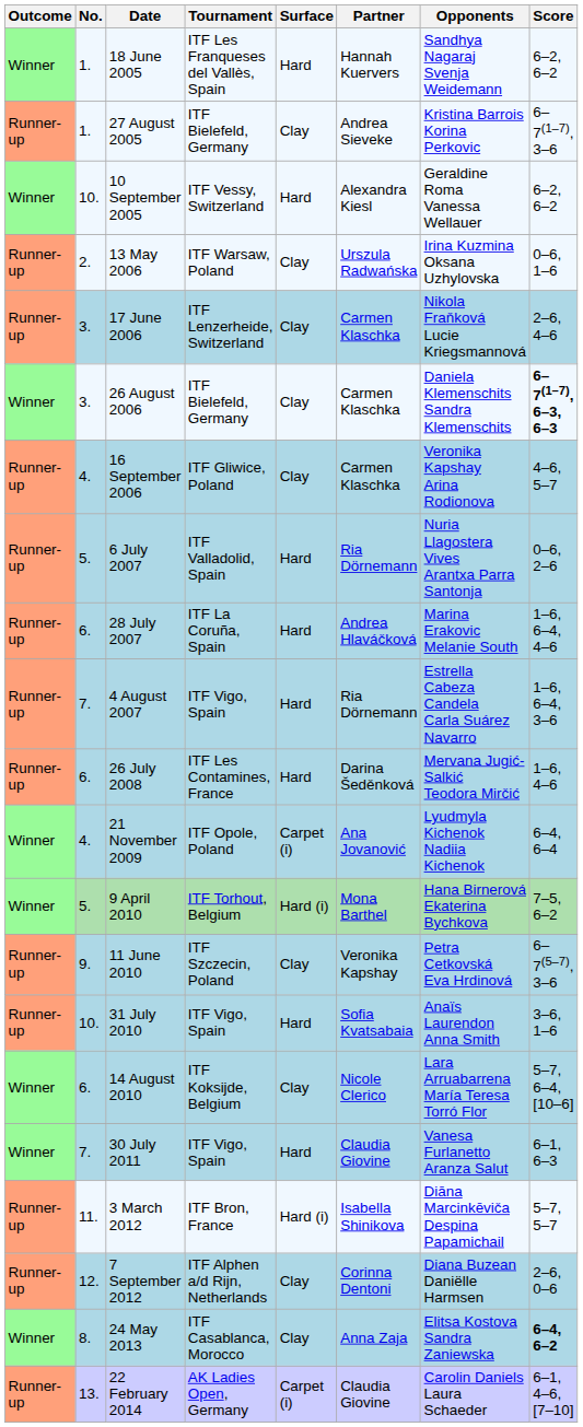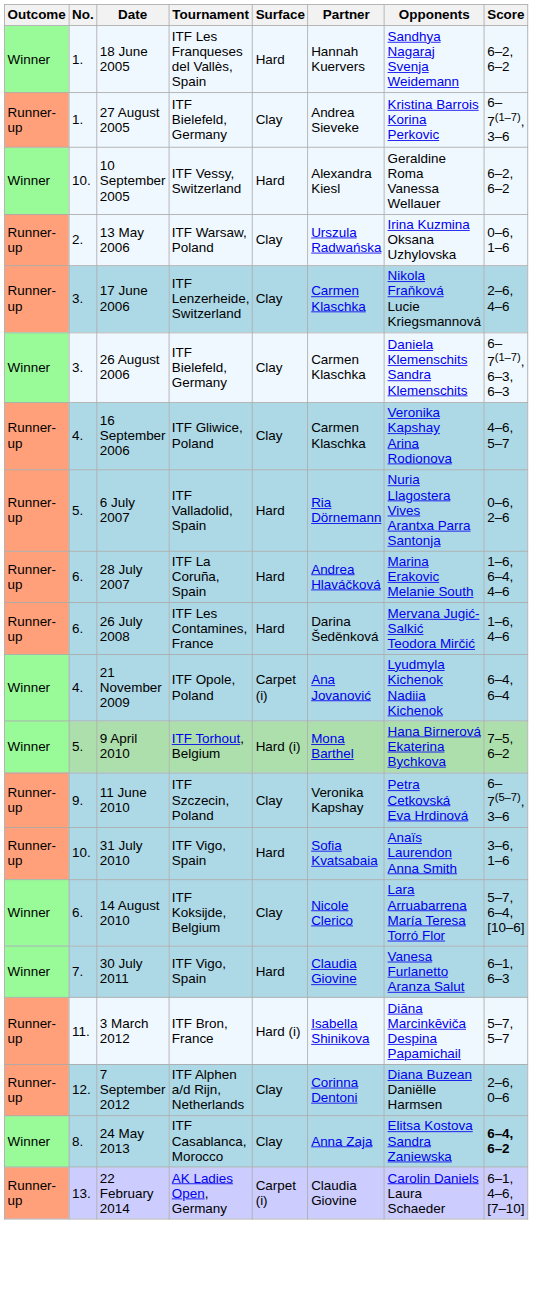 <table class="sortable wikitable">
 <tr>
 <th>Outcome</th>
 <th>No.</th>
 <th>Date</th>
 <th>Tournament</th>
 <th>Surface</th>
 <th>Partner</th>
 <th>Opponents</th>
 <th class="unsortable">Score</th>
 </tr>
 <tr style="background:#f0f8ff;">
 <td style="background:#98fb98;">Winner</td>
 <td>1.</td>
 <td>18 June 2005</td>
 <td>ITF Les Franqueses del Vallès, <br>Spain</td>
 <td>Hard</td>
 <td> Hannah Kuervers</td>
 <td> <a href='#'>Sandhya Nagaraj</a> <br>  <a href='#'>Svenja Weidemann</a></td>
 <td>6–2, 6–2</td>
 </tr>
 <tr style="background:#f0f8ff;">
 <td style="background:#ffa07a;">Runner-up</td>
 <td>1.</td>
 <td>27 August 2005</td>
 <td>ITF Bielefeld, Germany</td>
 <td>Clay</td>
 <td> Andrea Sieveke</td>
 <td> <a href='#'>Kristina Barrois</a> <br>  <a href='#'>Korina Perkovic</a></td>
 <td>6–7<sup>(1–7)</sup>, 3–6</td>
 </tr>
 <tr style="background:#f0f8ff;">
 <td style="background:#98fb98;">Winner</td>
 <td>10.</td>
 <td>10 September 2005</td>
 <td>ITF Vessy, Switzerland</td>
 <td>Hard</td>
 <td> Alexandra Kiesl</td>
 <td> Geraldine Roma <br>  Vanessa Wellauer</td>
 <td>6–2, 6–2</td>
 </tr>
 <tr style="background:#f0f8ff;">
 <td style="background:#ffa07a;">Runner-up</td>
 <td>2.</td>
 <td>13 May 2006</td>
 <td>ITF Warsaw, Poland</td>
 <td>Clay</td>
 <td> <a href='#'>Urszula Radwańska</a></td>
 <td> <a href='#'>Irina Kuzmina</a> <br>  Oksana Uzhylovska</td>
 <td>0–6, 1–6</td>
 </tr>
 <tr style="background:lightblue;">
 <td style="background:#ffa07a;">Runner-up</td>
 <td>3.</td>
 <td>17 June 2006</td>
 <td>ITF Lenzerheide, Switzerland</td>
 <td>Clay</td>
 <td> <a href='#'>Carmen Klaschka</a></td>
 <td> <a href='#'>Nikola Fraňková</a> <br>  Lucie Kriegsmannová</td>
 <td>2–6, 4–6</td>
 </tr>
 <tr style="background:#f0f8ff;">
 <td style="background:#98fb98;">Winner</td>
 <td>3.</td>
 <td>26 August 2006</td>
 <td>ITF Bielefeld, Germany</td>
 <td>Clay</td>
 <td> Carmen Klaschka</td>
 <td> <a href='#'>Daniela Klemenschits</a> <br>  <a href='#'>Sandra Klemenschits</a></td>
-<td><strong>6–7<sup>(1–7)</sup>, 6–3, 6–3</strong></td>
+<td>6–7<sup>(1–7)</sup>, 6–3, 6–3</td>
 </tr>
 <tr style="background:lightblue;">
 <td style="background:#ffa07a;">Runner-up</td>
 <td>4.</td>
 <td>16 September 2006</td>
 <td>ITF Gliwice, Poland</td>
 <td>Clay</td>
 <td> Carmen Klaschka</td>
 <td> <a href='#'>Veronika Kapshay</a> <br>  <a href='#'>Arina Rodionova</a></td>
 <td>4–6, 5–7</td>
 </tr>
 <tr style="background:lightblue;">
 <td style="background:#ffa07a;">Runner-up</td>
 <td>5.</td>
 <td>6 July 2007</td>
 <td>ITF Valladolid, Spain</td>
 <td>Hard</td>
 <td> <a href='#'>Ria Dörnemann</a></td>
 <td> <a href='#'>Nuria Llagostera Vives</a> <br>  <a href='#'>Arantxa Parra Santonja</a></td>
 <td>0–6, 2–6</td>
 </tr>
 <tr style="background:lightblue;">
 <td style="background:#ffa07a;">Runner-up</td>
 <td>6.</td>
 <td>28 July 2007</td>
 <td>ITF La Coruña, Spain</td>
 <td>Hard</td>
 <td> <a href='#'>Andrea Hlaváčková</a></td>
 <td> <a href='#'>Marina Erakovic</a> <br>  <a href='#'>Melanie South</a></td>
 <td>1–6, 6–4, 4–6</td>
-</tr>
-<tr style="background:lightblue;">
-<td style="background:#ffa07a;">Runner-up</td>
-<td>7.</td>
-<td>4 August 2007</td>
-<td>ITF Vigo, Spain</td>
-<td>Hard</td>
-<td> Ria Dörnemann</td>
-<td> <a href='#'>Estrella Cabeza Candela</a> <br>  <a href='#'>Carla Suárez Navarro</a></td>
-<td>1–6, 6–4, 3–6</td>
 </tr>
 <tr style="background:lightblue;">
 <td style="background:#ffa07a;">Runner-up</td>
 <td>6.</td>
 <td>26 July 2008</td>
 <td>ITF Les Contamines, France</td>
 <td>Hard</td>
 <td> Darina Šeděnková</td>
 <td> <a href='#'>Mervana Jugić-Salkić</a> <br>  <a href='#'>Teodora Mirčić</a></td>
 <td>1–6, 4–6</td>
 </tr>
 <tr style="background:lightblue;">
 <td style="background:#98fb98;">Winner</td>
 <td>4.</td>
 <td>21 November 2009</td>
 <td>ITF Opole, Poland</td>
 <td>Carpet (i)</td>
 <td> <a href='#'>Ana Jovanović</a></td>
 <td> <a href='#'>Lyudmyla Kichenok</a> <br>  <a href='#'>Nadiia Kichenok</a></td>
 <td>6–4, 6–4</td>
 </tr>
 <tr style="background:#addfad;">
 <td style="background:#98fb98;">Winner</td>
 <td>5.</td>
 <td>9 April 2010</td>
 <td><a href='#'>ITF Torhout</a>, Belgium</td>
 <td>Hard (i)</td>
 <td> <a href='#'>Mona Barthel</a></td>
 <td> <a href='#'>Hana Birnerová</a> <br>  <a href='#'>Ekaterina Bychkova</a></td>
 <td>7–5, 6–2</td>
 </tr>
 <tr style="background:lightblue;">
 <td style="background:#ffa07a;">Runner-up</td>
 <td>9.</td>
 <td>11 June 2010</td>
 <td>ITF Szczecin, Poland</td>
 <td>Clay</td>
 <td> Veronika Kapshay</td>
 <td> <a href='#'>Petra Cetkovská</a> <br>  <a href='#'>Eva Hrdinová</a></td>
 <td>6–7<sup>(5–7)</sup>, 3–6</td>
 </tr>
 <tr style="background:lightblue;">
 <td style="background:#ffa07a;">Runner-up</td>
 <td>10.</td>
 <td>31 July 2010</td>
 <td>ITF Vigo, Spain</td>
 <td>Hard</td>
 <td> <a href='#'>Sofia Kvatsabaia</a></td>
 <td> <a href='#'>Anaïs Laurendon</a> <br>  <a href='#'>Anna Smith</a></td>
 <td>3–6, 1–6</td>
 </tr>
 <tr style="background:lightblue;">
 <td style="background:#98fb98;">Winner</td>
 <td>6.</td>
 <td>14 August 2010</td>
 <td>ITF Koksijde, Belgium</td>
 <td>Clay</td>
 <td> <a href='#'>Nicole Clerico</a></td>
 <td> <a href='#'>Lara Arruabarrena</a> <br>  <a href='#'>María Teresa Torró Flor</a></td>
 <td>5–7, 6–4, [10–6]</td>
 </tr>
 <tr style="background:lightblue;">
 <td style="background:#98fb98;">Winner</td>
 <td>7.</td>
 <td>30 July 2011</td>
 <td>ITF Vigo, Spain</td>
 <td>Hard</td>
 <td> <a href='#'>Claudia Giovine</a></td>
 <td> <a href='#'>Vanesa Furlanetto</a> <br>  <a href='#'>Aranza Salut</a></td>
 <td>6–1, 6–3</td>
 </tr>
 <tr style="background:#f0f8ff;">
 <td style="background:#ffa07a;">Runner-up</td>
 <td>11.</td>
 <td>3 March 2012</td>
 <td>ITF Bron, France</td>
 <td>Hard (i)</td>
 <td> <a href='#'>Isabella Shinikova</a></td>
 <td> <a href='#'>Diāna Marcinkēviča</a> <br>  <a href='#'>Despina Papamichail</a></td>
 <td>5–7, 5–7</td>
 </tr>
 <tr style="background:lightblue;">
 <td style="background:#ffa07a;">Runner-up</td>
 <td>12.</td>
 <td>7 September 2012</td>
 <td>ITF Alphen a/d Rijn, Netherlands</td>
 <td>Clay</td>
 <td> <a href='#'>Corinna Dentoni</a></td>
 <td> <a href='#'>Diana Buzean</a> <br>  Daniëlle Harmsen</td>
 <td>2–6, 0–6</td>
 </tr>
 <tr style="background:lightblue;">
 <td style="background:#98fb98;">Winner</td>
 <td>8.</td>
 <td>24 May 2013</td>
 <td>ITF Casablanca, Morocco</td>
 <td>Clay</td>
 <td> <a href='#'>Anna Zaja</a></td>
 <td> <a href='#'>Elitsa Kostova</a> <br>  <a href='#'>Sandra Zaniewska</a></td>
 <td><strong>6–4, 6–2</strong></td>
 </tr>
 <tr style="background:#ccccff;">
 <td style="background:#ffa07a;">Runner-up</td>
 <td>13.</td>
 <td>22 February 2014</td>
 <td><a href='#'>AK Ladies Open</a>, Germany</td>
 <td>Carpet (i)</td>
 <td> Claudia Giovine</td>
 <td> <a href='#'>Carolin Daniels</a> <br>  Laura Schaeder</td>
 <td>6–1, 4–6, [7–10]</td>
 </tr>
 </table>
